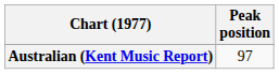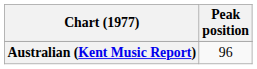 <table class="wikitable plainrowheaders">
 <tr>
 <th scope="col">Chart (1977)</th>
 <th scope="col">Peak<br>position</th>
 </tr>
 <tr>
 </tr>
 <tr>
 <th scope="row">Australian (<a href='#'>Kent Music Report</a>)</th>
-<td align="center">97</td>
+<td align="center">96</td>
 </tr>
 </table>
